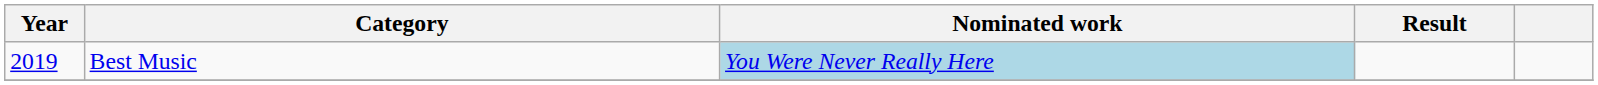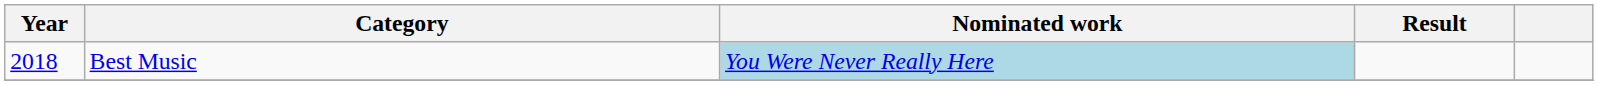 <table class="wikitable" style="width:85%;">
 <tr>
 <th width=5%>Year</th>
 <th style="width:40%;">Category</th>
 <th style="width:40%;">Nominated work</th>
 <th style="width:10%;">Result</th>
 <th width=5%></th>
 </tr>
 <tr>
-<td><a href='#'>2019</a></td>
+<td><a href='#'>2018</a></td>
 <td><a href='#'>Best Music</a></td>
 <td style="background: lightblue;"><em><a href='#'>You Were Never Really Here</a></em></td>
 <td></td>
 <td></td>
 </tr>
 <tr>
 </tr>
 </table>
